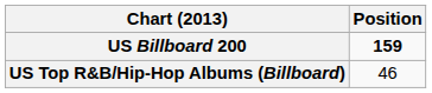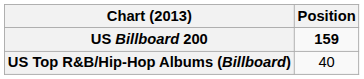 <table class="wikitable sortable plainrowheaders" style="text-align:center">
 <tr>
 <th scope="col">Chart (2013)</th>
 <th scope="col">Position</th>
 </tr>
 <tr>
 <th scope="row">US <em>Billboard</em> 200</th>
 <td><strong>159</strong></td>
 </tr>
 <tr>
 <th scope="row">US Top R&B/Hip-Hop Albums (<em>Billboard</em>)</th>
-<td>46</td>
+<td>40</td>
 </tr>
 </table>
